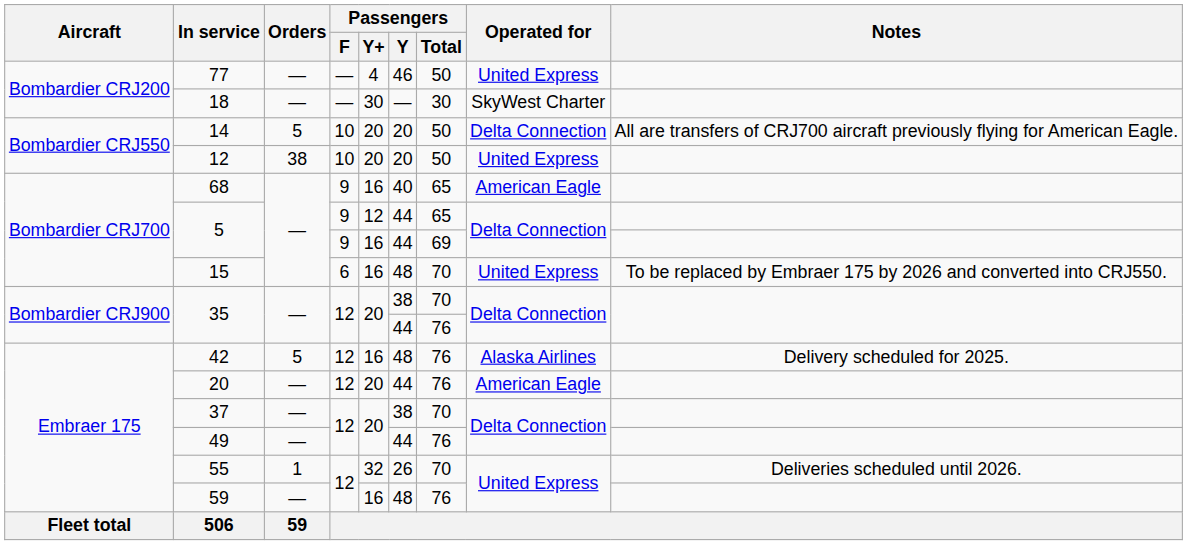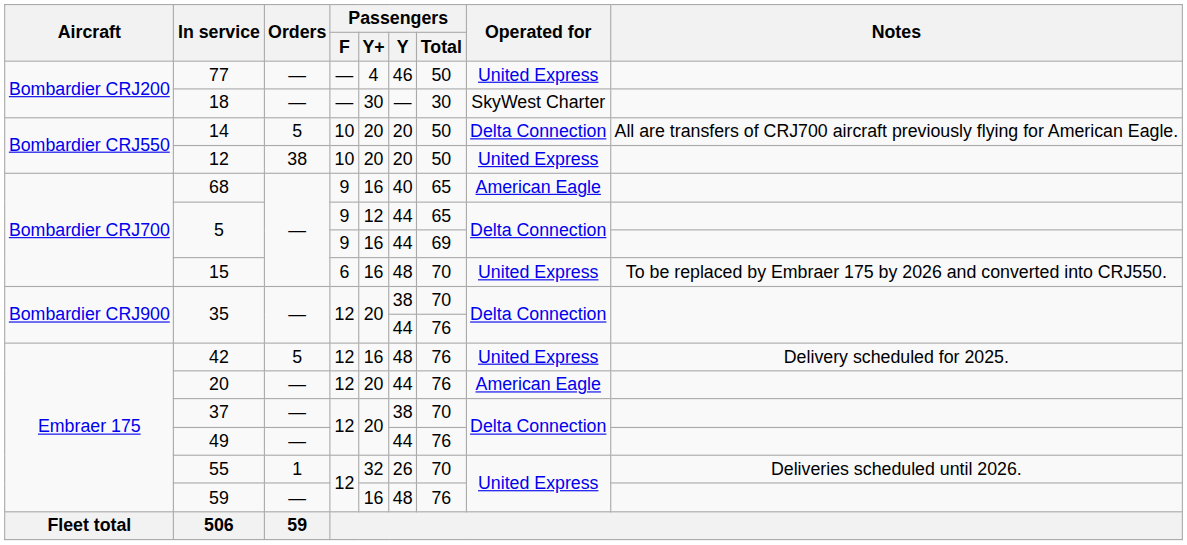 <table class="wikitable sortable sticky-header-multi" style="text-align:center;margin:auto;">
 <tr>
 <th rowspan="2">Aircraft</th>
 <th rowspan="2">In service</th>
 <th rowspan="2">Orders</th>
 <th colspan="4">Passengers</th>
 <th rowspan="2">Operated for</th>
 <th rowspan="2">Notes</th>
 </tr>
 <tr>
 <th><abbr>F</abbr></th>
 <th><abbr>Y+</abbr></th>
 <th><abbr>Y</abbr></th>
 <th>Total</th>
 </tr>
 <tr>
 <td rowspan="2"><a href='#'>Bombardier CRJ200</a></td>
 <td>77</td>
 <td>—</td>
 <td>—</td>
 <td>4</td>
 <td>46</td>
 <td>50</td>
 <td><a href='#'>United Express</a></td>
 <td></td>
 </tr>
 <tr>
 <td>18</td>
 <td>—</td>
 <td>—</td>
 <td>30</td>
 <td>—</td>
 <td>30</td>
 <td>SkyWest Charter</td>
 <td></td>
 </tr>
 <tr>
 <td rowspan="2"><a href='#'>Bombardier CRJ550</a></td>
 <td>14</td>
 <td>5</td>
 <td>10</td>
 <td>20</td>
 <td>20</td>
 <td>50</td>
 <td><a href='#'>Delta Connection</a></td>
 <td>All are transfers of CRJ700 aircraft previously flying for American Eagle.</td>
 </tr>
 <tr>
 <td>12</td>
 <td>38</td>
 <td>10</td>
 <td>20</td>
 <td>20</td>
 <td>50</td>
 <td><a href='#'>United Express</a></td>
 <td></td>
 </tr>
 <tr>
 <td rowspan="4"><a href='#'>Bombardier CRJ700</a></td>
 <td>68</td>
 <td rowspan="4">—</td>
 <td>9</td>
 <td>16</td>
 <td>40</td>
 <td>65</td>
 <td><a href='#'>American Eagle</a></td>
 <td></td>
 </tr>
 <tr>
 <td rowspan="2">5</td>
 <td>9</td>
 <td>12</td>
 <td>44</td>
 <td>65</td>
 <td rowspan="2"><a href='#'>Delta Connection</a></td>
 <td></td>
 </tr>
 <tr>
 <td>9</td>
 <td>16</td>
 <td>44</td>
 <td>69</td>
 <td></td>
 </tr>
 <tr>
 <td>15</td>
 <td>6</td>
 <td>16</td>
 <td>48</td>
 <td>70</td>
 <td><a href='#'>United Express</a></td>
 <td>To be replaced by Embraer 175 by 2026 and converted into CRJ550.</td>
 </tr>
 <tr>
 <td rowspan="2"><a href='#'>Bombardier CRJ900</a></td>
 <td rowspan="2">35</td>
 <td rowspan="2">—</td>
 <td rowspan="2">12</td>
 <td rowspan="2">20</td>
 <td>38</td>
 <td>70</td>
 <td rowspan="2"><a href='#'>Delta Connection</a></td>
 <td rowspan="2"></td>
 </tr>
 <tr>
 <td>44</td>
 <td>76</td>
 </tr>
 <tr>
 <td rowspan="6"><a href='#'>Embraer 175</a></td>
 <td>42</td>
 <td>5</td>
 <td>12</td>
 <td>16</td>
 <td>48</td>
 <td>76</td>
-<td><a href='#'>Alaska Airlines</a></td>
+<td><a href='#'>United Express</a></td>
 <td>Delivery scheduled for 2025.</td>
 </tr>
 <tr>
 <td>20</td>
 <td>—</td>
 <td>12</td>
 <td>20</td>
 <td>44</td>
 <td>76</td>
 <td><a href='#'>American Eagle</a></td>
 <td></td>
 </tr>
 <tr>
 <td>37</td>
 <td>—</td>
 <td rowspan="2">12</td>
 <td rowspan="2">20</td>
 <td>38</td>
 <td>70</td>
 <td rowspan="2"><a href='#'>Delta Connection</a></td>
 <td></td>
 </tr>
 <tr>
 <td>49</td>
 <td>—</td>
 <td>44</td>
 <td>76</td>
 <td></td>
 </tr>
 <tr>
 <td>55</td>
 <td>1</td>
 <td rowspan="2">12</td>
 <td>32</td>
 <td>26</td>
 <td>70</td>
 <td rowspan="2"><a href='#'>United Express</a></td>
 <td>Deliveries scheduled until 2026.</td>
 </tr>
 <tr>
 <td>59</td>
 <td>—</td>
 <td>16</td>
 <td>48</td>
 <td>76</td>
 <td></td>
 </tr>
 <tr>
 <th>Fleet total</th>
 <th>506</th>
 <th>59</th>
 <th colspan="6"></th>
 </tr>
 </table>
